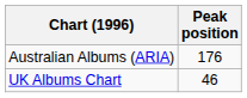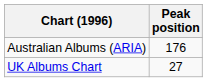 <table class="wikitable">
 <tr>
 <th>Chart (1996)</th>
 <th>Peak<br>position</th>
 </tr>
 <tr>
 <td>Australian Albums (<a href='#'>ARIA</a>)</td>
 <td align="center">176</td>
 </tr>
 <tr>
 <td><a href='#'>UK Albums Chart</a></td>
-<td style="text-align:center;">46</td>
+<td style="text-align:center;">27</td>
 </tr>
 </table>
